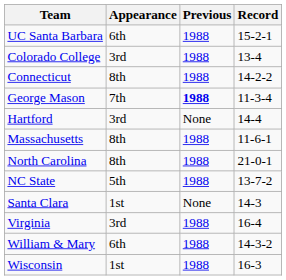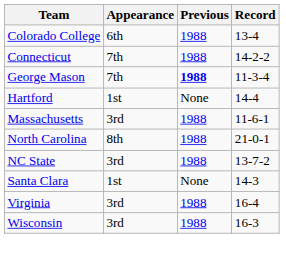 <table class="wikitable sortable">
 <tr>
 <th>Team</th>
 <th>Appearance</th>
 <th>Previous</th>
 <th>Record</th>
 </tr>
 <tr>
-<td><a href='#'>UC Santa Barbara</a></td>
+<td><a href='#'>Colorado College</a></td>
 <td>6th</td>
-<td><a href='#'>1988</a></td>
-<td>15-2-1</td>
-</tr>
-<tr>
-<td><a href='#'>Colorado College</a></td>
-<td>3rd</td>
 <td><a href='#'>1988</a></td>
 <td>13-4</td>
 </tr>
 <tr>
 <td><a href='#'>Connecticut</a></td>
-<td>8th</td>
+<td>7th</td>
 <td><a href='#'>1988</a></td>
 <td>14-2-2</td>
 </tr>
 <tr>
 <td><a href='#'>George Mason</a></td>
 <td>7th</td>
 <td><strong><a href='#'>1988</a></strong></td>
 <td>11-3-4</td>
 </tr>
 <tr>
 <td><a href='#'>Hartford</a></td>
-<td>3rd</td>
+<td>1st</td>
 <td>None</td>
 <td>14-4</td>
 </tr>
 <tr>
 <td><a href='#'>Massachusetts</a></td>
-<td>8th</td>
+<td>3rd</td>
 <td><a href='#'>1988</a></td>
 <td>11-6-1</td>
 </tr>
 <tr>
 <td><a href='#'>North Carolina</a></td>
 <td>8th</td>
 <td><a href='#'>1988</a></td>
 <td>21-0-1</td>
 </tr>
 <tr>
 <td><a href='#'>NC State</a></td>
-<td>5th</td>
+<td>3rd</td>
 <td><a href='#'>1988</a></td>
 <td>13-7-2</td>
 </tr>
 <tr>
 <td><a href='#'>Santa Clara</a></td>
 <td>1st</td>
 <td>None</td>
 <td>14-3</td>
 </tr>
 <tr>
 <td><a href='#'>Virginia</a></td>
 <td>3rd</td>
 <td><a href='#'>1988</a></td>
 <td>16-4</td>
 </tr>
 <tr>
-<td><a href='#'>William & Mary</a></td>
-<td>6th</td>
-<td><a href='#'>1988</a></td>
-<td>14-3-2</td>
-</tr>
-<tr>
 <td><a href='#'>Wisconsin</a></td>
-<td>1st</td>
+<td>3rd</td>
 <td><a href='#'>1988</a></td>
 <td>16-3</td>
 </tr>
 </table>
